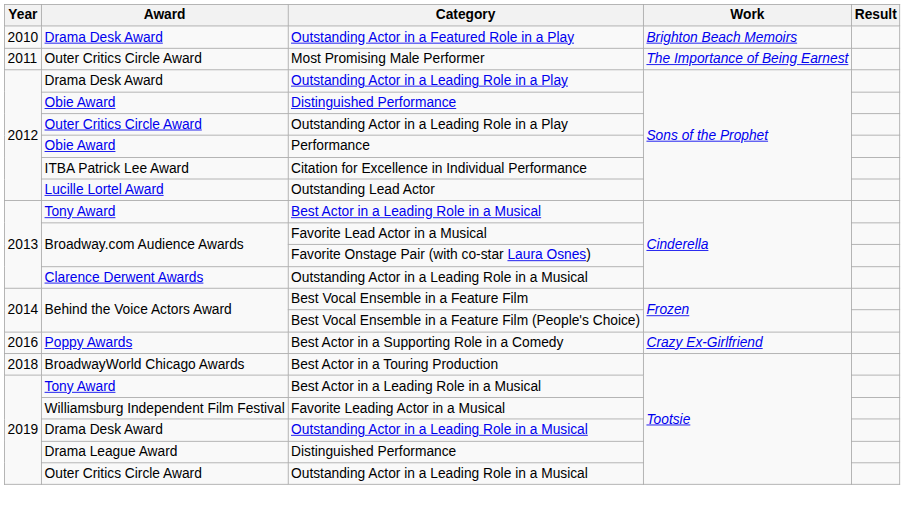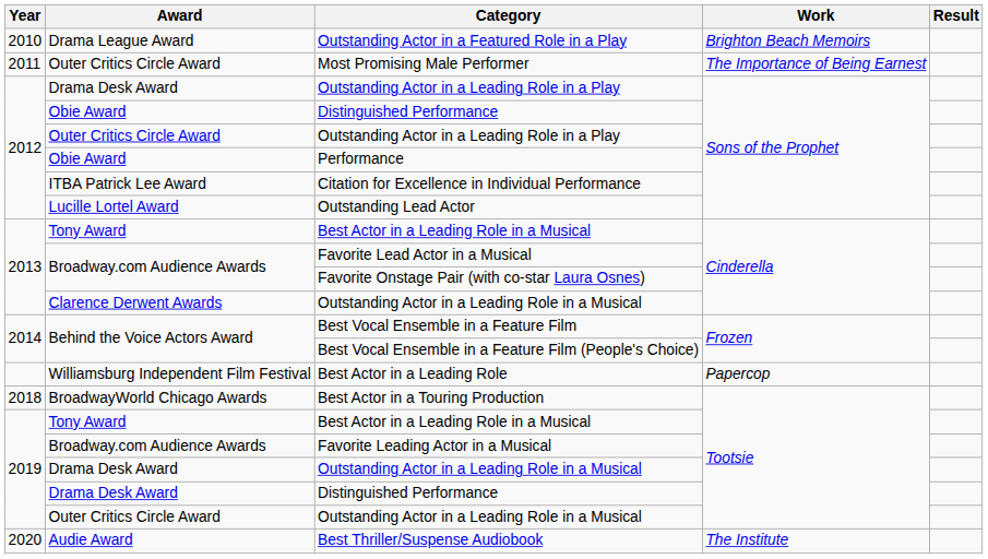 <table class="wikitable">
 <tr>
 <th>Year</th>
 <th>Award</th>
 <th>Category</th>
 <th>Work</th>
 <th>Result</th>
 </tr>
 <tr>
 <td>2010</td>
-<td><a href='#'>Drama Desk Award</a></td>
+<td>Drama League Award</td>
 <td><a href='#'>Outstanding Actor in a Featured Role in a Play</a></td>
 <td><em><a href='#'>Brighton Beach Memoirs</a></em></td>
 <td></td>
 </tr>
 <tr>
 <td>2011</td>
 <td>Outer Critics Circle Award</td>
 <td>Most Promising Male Performer</td>
 <td><em><a href='#'>The Importance of Being Earnest</a></em></td>
 <td></td>
 </tr>
 <tr>
 <td rowspan="6">2012</td>
 <td>Drama Desk Award</td>
 <td><a href='#'>Outstanding Actor in a Leading Role in a Play</a></td>
 <td rowspan="6"><em><a href='#'>Sons of the Prophet</a></em></td>
 <td></td>
 </tr>
 <tr>
 <td><a href='#'>Obie Award</a></td>
 <td><a href='#'>Distinguished Performance</a></td>
 <td></td>
 </tr>
 <tr>
 <td><a href='#'>Outer Critics Circle Award</a></td>
 <td>Outstanding Actor in a Leading Role in a Play</td>
 <td></td>
 </tr>
 <tr>
 <td><a href='#'>Obie Award</a></td>
 <td>Performance</td>
 <td></td>
 </tr>
 <tr>
 <td>ITBA Patrick Lee Award</td>
 <td>Citation for Excellence in Individual Performance</td>
 <td></td>
 </tr>
 <tr>
 <td><a href='#'>Lucille Lortel Award</a></td>
 <td>Outstanding Lead Actor</td>
 <td></td>
 </tr>
 <tr>
 <td rowspan="4">2013</td>
 <td><a href='#'>Tony Award</a></td>
 <td><a href='#'>Best Actor in a Leading Role in a Musical</a></td>
 <td rowspan="4"><em><a href='#'>Cinderella</a></em></td>
 <td></td>
 </tr>
 <tr>
 <td rowspan="2">Broadway.com Audience Awards</td>
 <td>Favorite Lead Actor in a Musical</td>
 <td></td>
 </tr>
 <tr>
 <td>Favorite Onstage Pair (with co-star <a href='#'>Laura Osnes</a>)</td>
 <td></td>
 </tr>
 <tr>
 <td><a href='#'>Clarence Derwent Awards</a></td>
 <td>Outstanding Actor in a Leading Role in a Musical</td>
 <td></td>
 </tr>
 <tr>
 <td rowspan="2">2014</td>
 <td rowspan="2">Behind the Voice Actors Award</td>
 <td>Best Vocal Ensemble in a Feature Film</td>
 <td rowspan="2"><em><a href='#'>Frozen</a></em></td>
 <td></td>
 </tr>
 <tr>
 <td>Best Vocal Ensemble in a Feature Film (People's Choice)</td>
 <td></td>
 </tr>
 <tr>
-<td>2016</td>
-<td><a href='#'>Poppy Awards</a></td>
-<td>Best Actor in a Supporting Role in a Comedy</td>
-<td><em><a href='#'>Crazy Ex-Girlfriend</a></em></td>
+<td></td>
+<td>Williamsburg Independent Film Festival</td>
+<td>Best Actor in a Leading Role</td>
+<td><em>Papercop</em></td>
 <td></td>
 </tr>
 <tr>
 <td>2018</td>
 <td>BroadwayWorld Chicago Awards</td>
 <td>Best Actor in a Touring Production</td>
 <td rowspan="6"><em><a href='#'>Tootsie</a></em></td>
 <td></td>
 </tr>
 <tr>
 <td rowspan="5">2019</td>
 <td><a href='#'>Tony Award</a></td>
 <td>Best Actor in a Leading Role in a Musical</td>
 <td></td>
 </tr>
 <tr>
-<td>Williamsburg Independent Film Festival</td>
+<td>Broadway.com Audience Awards</td>
 <td>Favorite Leading Actor in a Musical</td>
 <td></td>
 </tr>
 <tr>
 <td>Drama Desk Award</td>
 <td><a href='#'>Outstanding Actor in a Leading Role in a Musical</a></td>
 <td></td>
 </tr>
 <tr>
-<td>Drama League Award</td>
+<td><a href='#'>Drama Desk Award</a></td>
 <td>Distinguished Performance</td>
 <td></td>
 </tr>
 <tr>
 <td>Outer Critics Circle Award</td>
 <td>Outstanding Actor in a Leading Role in a Musical</td>
 <td></td>
 </tr>
+<tr>
+<td>2020</td>
+<td><a href='#'>Audie Award</a></td>
+<td><a href='#'>Best Thriller/Suspense Audiobook</a></td>
+<td><em><a href='#'>The Institute</a></em></td>
+<td></td>
+</tr>
 </table>
